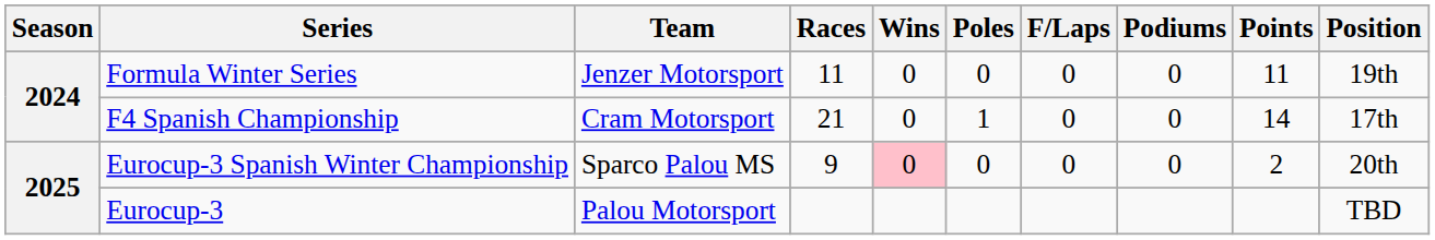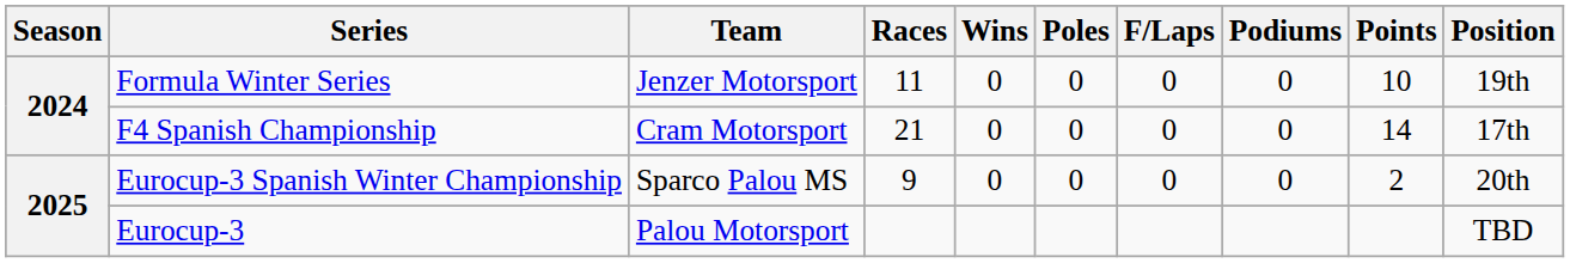 <table class="wikitable" style="font-size: 90%; text-align:center">
 <tr>
 <th>Season</th>
 <th>Series</th>
 <th>Team</th>
 <th>Races</th>
 <th>Wins</th>
 <th>Poles</th>
 <th>F/Laps</th>
 <th>Podiums</th>
 <th>Points</th>
 <th>Position</th>
 </tr>
 <tr>
 <th rowspan="2">2024</th>
 <td align=left><a href='#'>Formula Winter Series</a></td>
 <td align="left"><a href='#'>Jenzer Motorsport</a></td>
 <td>11</td>
 <td>0</td>
 <td>0</td>
 <td>0</td>
 <td>0</td>
-<td>11</td>
+<td>10</td>
 <td>19th</td>
 </tr>
 <tr>
 <td align="left" nowrap><a href='#'>F4 Spanish Championship</a></td>
 <td align="left" nowrap><a href='#'>Cram Motorsport</a></td>
 <td>21</td>
 <td>0</td>
-<td>1</td>
+<td>0</td>
 <td>0</td>
 <td>0</td>
 <td>14</td>
 <td>17th</td>
 </tr>
 <tr>
 <th rowspan="2">2025</th>
 <td align=left><a href='#'>Eurocup-3 Spanish Winter Championship</a></td>
 <td align=left>Sparco <a href='#'>Palou</a> MS</td>
 <td>9</td>
-<td style="background: pink;">0</td>
+<td>0</td>
 <td>0</td>
 <td>0</td>
 <td>0</td>
 <td>2</td>
 <td>20th</td>
 </tr>
 <tr>
 <td align=left><a href='#'>Eurocup-3</a></td>
 <td align=left><a href='#'>Palou Motorsport</a></td>
 <td></td>
 <td></td>
 <td></td>
 <td></td>
 <td></td>
 <td></td>
 <td>TBD</td>
 </tr>
 </table>
